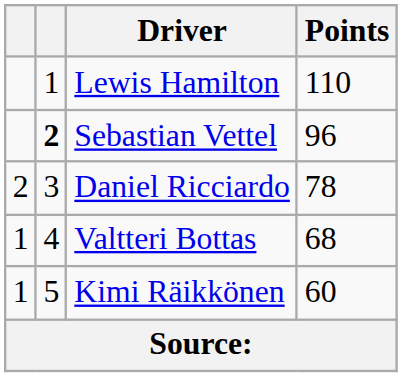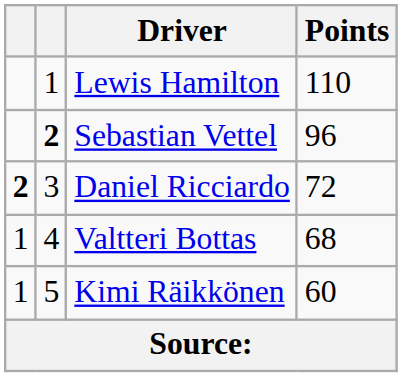 <table class="wikitable" style="font-size: 85%;">
 <tr>
 <th></th>
 <th></th>
 <th>Driver</th>
 <th>Points</th>
 </tr>
 <tr>
 <td align="left"></td>
 <td align="center">1</td>
 <td data-sort-value="HAM"> <a href='#'>Lewis Hamilton</a></td>
 <td align="left">110</td>
 </tr>
 <tr>
 <td align="left"></td>
 <td align="center"><strong>2</strong></td>
 <td data-sort-value="VET"> <a href='#'>Sebastian Vettel</a></td>
 <td align="left">96</td>
 </tr>
 <tr>
-<td align="left"> 2</td>
+<td align="left"><strong> 2</strong></td>
 <td align="center">3</td>
 <td data-sort-value="RIC"> <a href='#'>Daniel Ricciardo</a></td>
-<td align="left">78</td>
+<td align="left">72</td>
 </tr>
 <tr>
 <td align="left"> 1</td>
 <td align="center">4</td>
 <td data-sort-value="BOT"> <a href='#'>Valtteri Bottas</a></td>
 <td align="left">68</td>
 </tr>
 <tr>
 <td align="left"> 1</td>
 <td align="center">5</td>
 <td data-sort-value="RAI"> <a href='#'>Kimi Räikkönen</a></td>
 <td align="left">60</td>
 </tr>
 <tr>
 <th colspan=4>Source:</th>
 </tr>
 </table>
